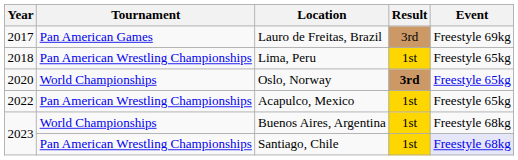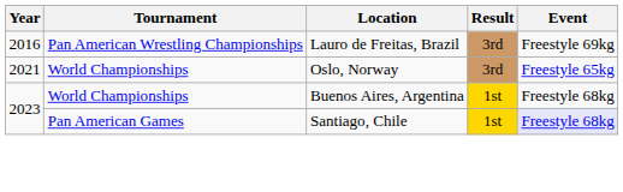 <table class="wikitable" style="font-size:95%;">
 <tr>
 <th>Year</th>
 <th>Tournament</th>
 <th>Location</th>
 <th>Result</th>
 <th>Event</th>
 </tr>
 <tr>
-<td>2017</td>
-<td><a href='#'>Pan American Games</a></td>
+<td>2016</td>
+<td><a href='#'>Pan American Wrestling Championships</a></td>
 <td>Lauro de Freitas, Brazil</td>
 <td align="center" bgcolor="cc9966">3rd</td>
 <td>Freestyle 69kg</td>
 </tr>
 <tr>
-<td>2018</td>
-<td><a href='#'>Pan American Wrestling Championships</a></td>
-<td>Lima, Peru</td>
-<td align="center" bgcolor="gold">1st</td>
-<td>Freestyle 65kg</td>
-</tr>
-<tr>
-<td>2020</td>
+<td>2021</td>
 <td><a href='#'>World Championships</a></td>
 <td>Oslo, Norway</td>
-<td align="center" bgcolor="cc9966"><strong>3rd</strong></td>
+<td align="center" bgcolor="cc9966">3rd</td>
 <td><a href='#'>Freestyle 65kg</a></td>
-</tr>
-<tr>
-<td>2022</td>
-<td><a href='#'>Pan American Wrestling Championships</a></td>
-<td>Acapulco, Mexico</td>
-<td align="center" bgcolor="gold">1st</td>
-<td>Freestyle 65kg</td>
 </tr>
 <tr>
 <td rowspan=2>2023</td>
 <td><a href='#'>World Championships</a></td>
 <td>Buenos Aires, Argentina</td>
 <td align="center" bgcolor="gold">1st</td>
 <td>Freestyle 68kg</td>
 </tr>
 <tr>
-<td><a href='#'>Pan American Wrestling Championships</a></td>
+<td><a href='#'>Pan American Games</a></td>
 <td>Santiago, Chile</td>
 <td align="center" bgcolor="gold">1st</td>
 <td style="background: lavender;"><a href='#'>Freestyle 68kg</a></td>
 </tr>
 </table>
